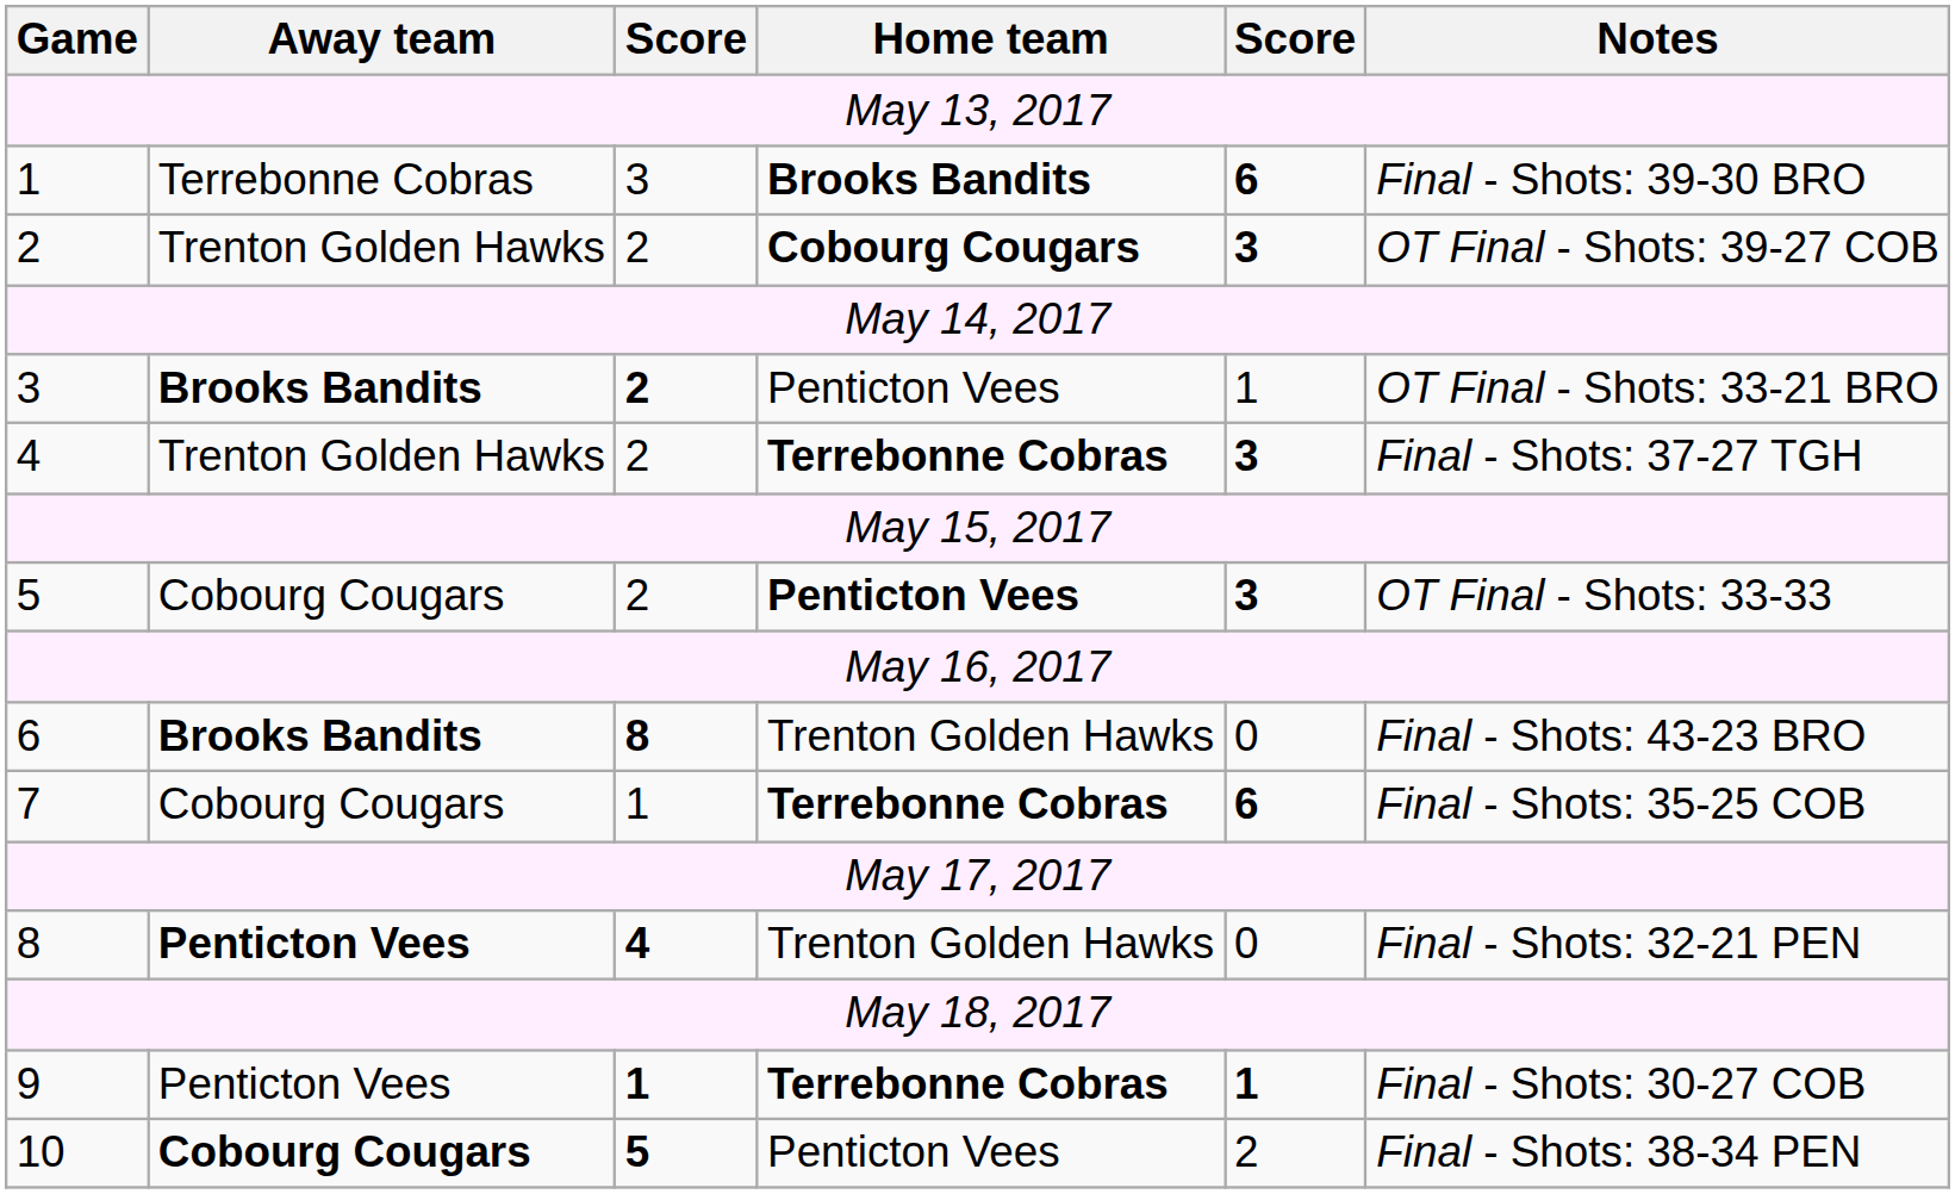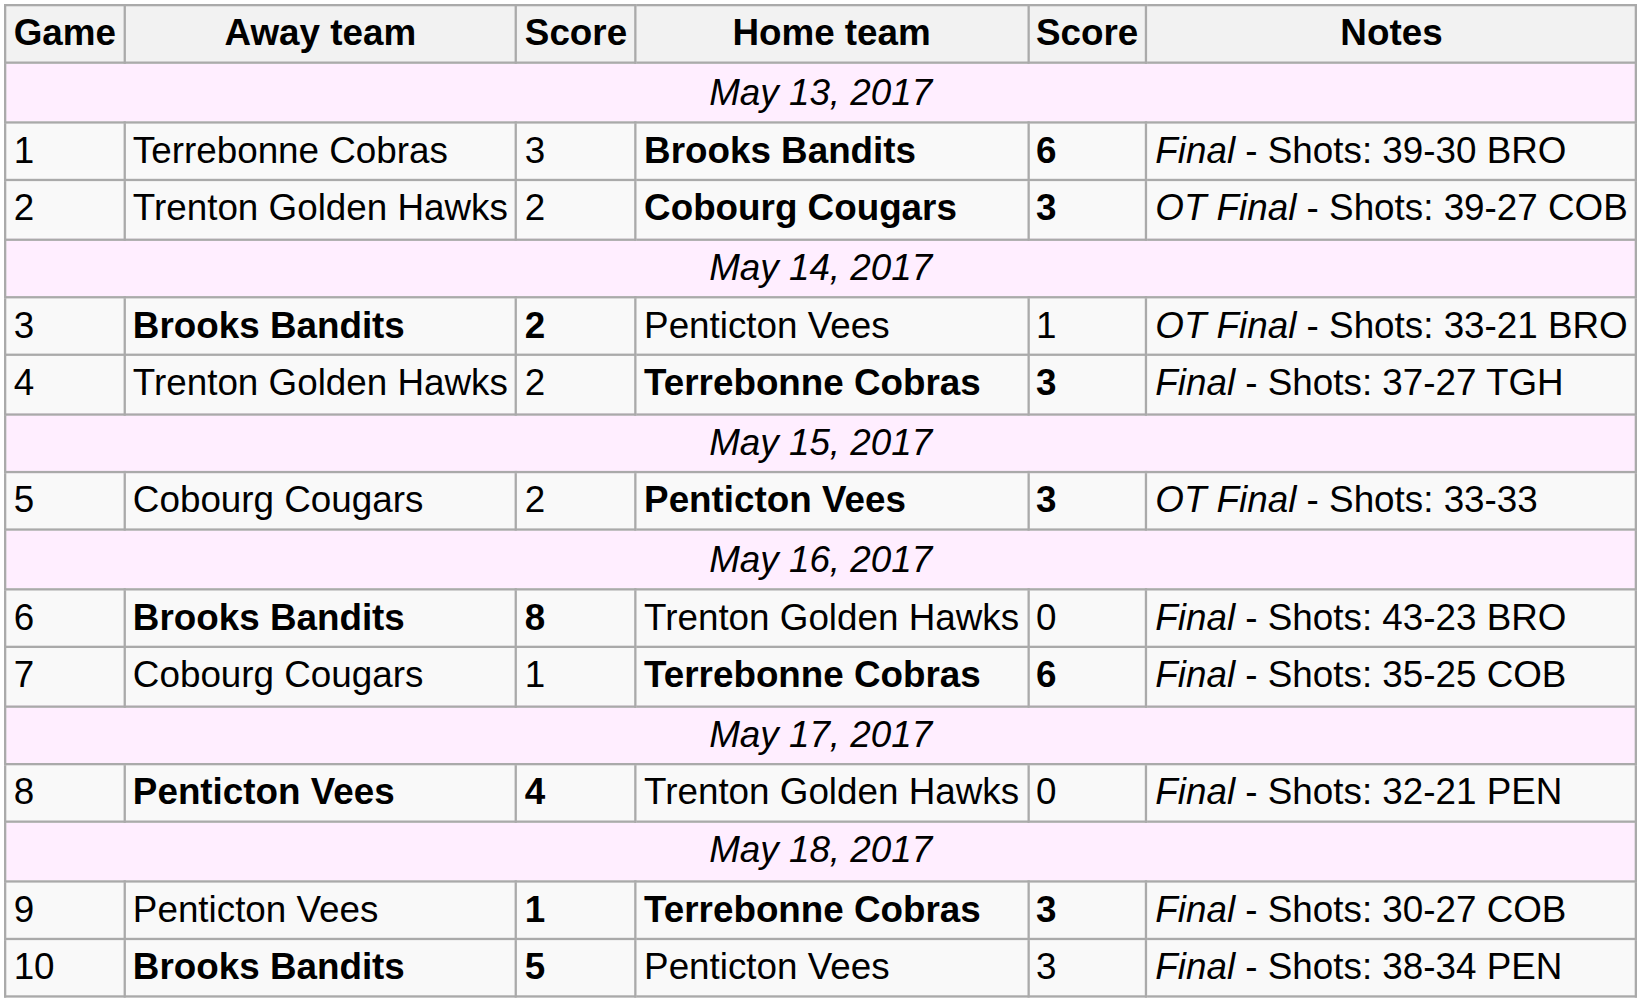 <table class="wikitable">
 <tr>
 <th>Game</th>
 <th>Away team</th>
 <th>Score</th>
 <th>Home team</th>
 <th>Score</th>
 <th>Notes</th>
 </tr>
 <tr style="text-align:center; background:#fef;">
 <td colspan="11"><em>May 13, 2017</em></td>
 </tr>
 <tr>
 <td>1</td>
 <td>Terrebonne Cobras</td>
 <td>3</td>
 <td><strong>Brooks Bandits</strong></td>
 <td><strong>6</strong></td>
 <td><em>Final</em> - Shots: 39-30 BRO</td>
 </tr>
 <tr>
 <td>2</td>
 <td>Trenton Golden Hawks</td>
 <td>2</td>
 <td><strong>Cobourg Cougars</strong></td>
 <td><strong>3</strong></td>
 <td><em>OT Final</em> - Shots: 39-27 COB</td>
 </tr>
 <tr style="text-align:center; background:#fef;">
 <td colspan="11"><em>May 14, 2017</em></td>
 </tr>
 <tr>
 <td>3</td>
 <td><strong>Brooks Bandits</strong></td>
 <td><strong>2</strong></td>
 <td>Penticton Vees</td>
 <td>1</td>
 <td><em>OT Final</em> - Shots: 33-21 BRO</td>
 </tr>
 <tr>
 <td>4</td>
 <td>Trenton Golden Hawks</td>
 <td>2</td>
 <td><strong>Terrebonne Cobras</strong></td>
 <td><strong>3</strong></td>
 <td><em>Final</em> - Shots: 37-27 TGH</td>
 </tr>
 <tr style="text-align:center; background:#fef;">
 <td colspan="11"><em>May 15, 2017</em></td>
 </tr>
 <tr>
 <td>5</td>
 <td>Cobourg Cougars</td>
 <td>2</td>
 <td><strong>Penticton Vees</strong></td>
 <td><strong>3</strong></td>
 <td><em>OT Final</em> - Shots: 33-33</td>
 </tr>
 <tr style="text-align:center; background:#fef;">
 <td colspan="11"><em>May 16, 2017</em></td>
 </tr>
 <tr>
 <td>6</td>
 <td><strong>Brooks Bandits</strong></td>
 <td><strong>8</strong></td>
 <td>Trenton Golden Hawks</td>
 <td>0</td>
 <td><em>Final</em> - Shots: 43-23 BRO</td>
 </tr>
 <tr>
 <td>7</td>
 <td>Cobourg Cougars</td>
 <td>1</td>
 <td><strong>Terrebonne Cobras</strong></td>
 <td><strong>6</strong></td>
 <td><em>Final</em> - Shots: 35-25 COB</td>
 </tr>
 <tr style="text-align:center; background:#fef;">
 <td colspan="11"><em>May 17, 2017</em></td>
 </tr>
 <tr>
 <td>8</td>
 <td><strong>Penticton Vees</strong></td>
 <td><strong>4</strong></td>
 <td>Trenton Golden Hawks</td>
 <td>0</td>
 <td><em>Final</em> - Shots: 32-21 PEN</td>
 </tr>
 <tr style="text-align:center; background:#fef;">
 <td colspan="11"><em>May 18, 2017</em></td>
 </tr>
 <tr>
 <td>9</td>
 <td>Penticton Vees</td>
 <td><strong>1</strong></td>
 <td><strong>Terrebonne Cobras</strong></td>
-<td><strong>1</strong></td>
+<td><strong>3</strong></td>
 <td><em>Final</em> - Shots: 30-27 COB</td>
 </tr>
 <tr>
 <td>10</td>
-<td><strong>Cobourg Cougars</strong></td>
+<td><strong>Brooks Bandits</strong></td>
 <td><strong>5</strong></td>
 <td>Penticton Vees</td>
-<td>2</td>
+<td>3</td>
 <td><em>Final</em> - Shots: 38-34 PEN</td>
 </tr>
 </table>
